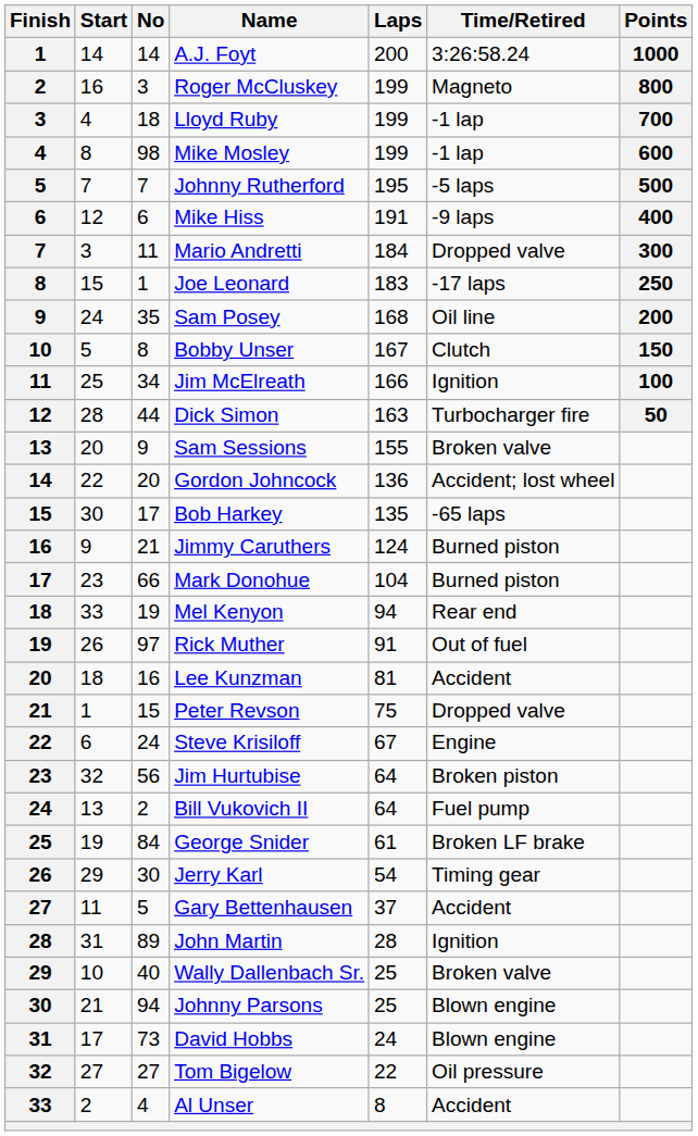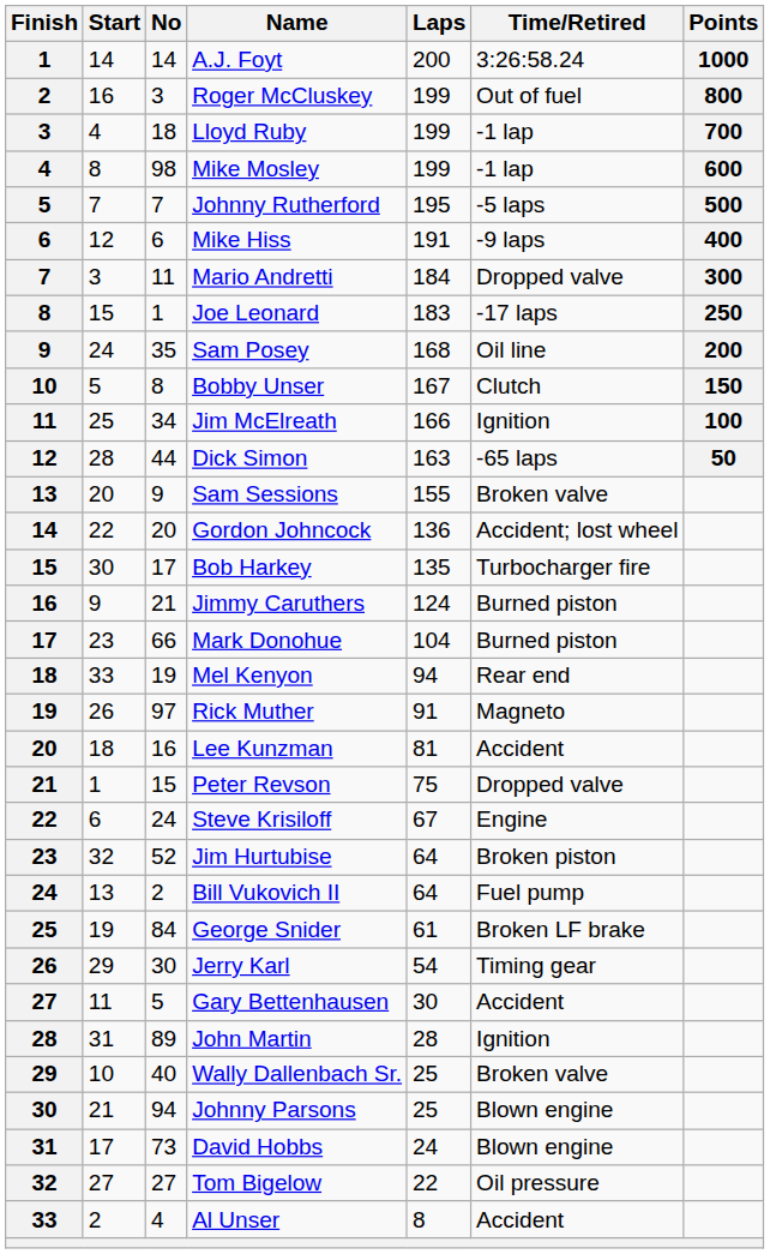 <table class="wikitable">
 <tr>
 <th>Finish</th>
 <th>Start</th>
 <th>No</th>
 <th>Name</th>
 <th>Laps</th>
 <th>Time/Retired</th>
 <th>Points</th>
 </tr>
 <tr>
 <th>1</th>
 <td>14</td>
 <td>14</td>
 <td> <a href='#'>A.J. Foyt</a></td>
 <td>200</td>
 <td>3:26:58.24</td>
 <th>1000</th>
 </tr>
 <tr>
 <th>2</th>
 <td>16</td>
 <td>3</td>
 <td> <a href='#'>Roger McCluskey</a></td>
 <td>199</td>
-<td>Magneto</td>
+<td>Out of fuel</td>
 <th>800</th>
 </tr>
 <tr>
 <th>3</th>
 <td>4</td>
 <td>18</td>
 <td> <a href='#'>Lloyd Ruby</a></td>
 <td>199</td>
 <td>-1 lap</td>
 <th>700</th>
 </tr>
 <tr>
 <th>4</th>
 <td>8</td>
 <td>98</td>
 <td> <a href='#'>Mike Mosley</a></td>
 <td>199</td>
 <td>-1 lap</td>
 <th>600</th>
 </tr>
 <tr>
 <th>5</th>
 <td>7</td>
 <td>7</td>
 <td> <a href='#'>Johnny Rutherford</a></td>
 <td>195</td>
 <td>-5 laps</td>
 <th>500</th>
 </tr>
 <tr>
 <th>6</th>
 <td>12</td>
 <td>6</td>
 <td> <a href='#'>Mike Hiss</a></td>
 <td>191</td>
 <td>-9 laps</td>
 <th>400</th>
 </tr>
 <tr>
 <th>7</th>
 <td>3</td>
 <td>11</td>
 <td> <a href='#'>Mario Andretti</a></td>
 <td>184</td>
 <td>Dropped valve</td>
 <th>300</th>
 </tr>
 <tr>
 <th>8</th>
 <td>15</td>
 <td>1</td>
 <td> <a href='#'>Joe Leonard</a> <strong></strong></td>
 <td>183</td>
 <td>-17 laps</td>
 <th>250</th>
 </tr>
 <tr>
 <th>9</th>
 <td>24</td>
 <td>35</td>
 <td> <a href='#'>Sam Posey</a></td>
 <td>168</td>
 <td>Oil line</td>
 <th>200</th>
 </tr>
 <tr>
 <th>10</th>
 <td>5</td>
 <td>8</td>
 <td> <a href='#'>Bobby Unser</a></td>
 <td>167</td>
 <td>Clutch</td>
 <th>150</th>
 </tr>
 <tr>
 <th>11</th>
 <td>25</td>
 <td>34</td>
 <td> <a href='#'>Jim McElreath</a></td>
 <td>166</td>
 <td>Ignition</td>
 <th>100</th>
 </tr>
 <tr>
 <th>12</th>
 <td>28</td>
 <td>44</td>
 <td> <a href='#'>Dick Simon</a></td>
 <td>163</td>
-<td>Turbocharger fire</td>
+<td>-65 laps</td>
 <th>50</th>
 </tr>
 <tr>
 <th>13</th>
 <td>20</td>
 <td>9</td>
 <td> <a href='#'>Sam Sessions</a></td>
 <td>155</td>
 <td>Broken valve</td>
 <td></td>
 </tr>
 <tr>
 <th>14</th>
 <td>22</td>
 <td>20</td>
 <td> <a href='#'>Gordon Johncock</a></td>
 <td>136</td>
 <td>Accident; lost wheel</td>
 <td></td>
 </tr>
 <tr>
 <th>15</th>
 <td>30</td>
 <td>17</td>
 <td> <a href='#'>Bob Harkey</a></td>
 <td>135</td>
-<td>-65 laps</td>
+<td>Turbocharger fire</td>
 <td></td>
 </tr>
 <tr>
 <th>16</th>
 <td>9</td>
 <td>21</td>
 <td> <a href='#'>Jimmy Caruthers</a></td>
 <td>124</td>
 <td>Burned piston</td>
 <td></td>
 </tr>
 <tr>
 <th>17</th>
 <td>23</td>
 <td>66</td>
 <td> <a href='#'>Mark Donohue</a> <strong></strong></td>
 <td>104</td>
 <td>Burned piston</td>
 <td></td>
 </tr>
 <tr>
 <th>18</th>
 <td>33</td>
 <td>19</td>
 <td> <a href='#'>Mel Kenyon</a></td>
 <td>94</td>
 <td>Rear end</td>
 <td></td>
 </tr>
 <tr>
 <th>19</th>
 <td>26</td>
 <td>97</td>
 <td> <a href='#'>Rick Muther</a></td>
 <td>91</td>
-<td>Out of fuel</td>
+<td>Magneto</td>
 <td></td>
 </tr>
 <tr>
 <th>20</th>
 <td>18</td>
 <td>16</td>
 <td> <a href='#'>Lee Kunzman</a></td>
 <td>81</td>
 <td>Accident</td>
 <td></td>
 </tr>
 <tr>
 <th>21</th>
 <td>1</td>
 <td>15</td>
 <td> <a href='#'>Peter Revson</a></td>
 <td>75</td>
 <td>Dropped valve</td>
 <td></td>
 </tr>
 <tr>
 <th>22</th>
 <td>6</td>
 <td>24</td>
 <td> <a href='#'>Steve Krisiloff</a></td>
 <td>67</td>
 <td>Engine</td>
 <td></td>
 </tr>
 <tr>
 <th>23</th>
 <td>32</td>
-<td>56</td>
+<td>52</td>
 <td> <a href='#'>Jim Hurtubise</a></td>
 <td>64</td>
 <td>Broken piston</td>
 <td></td>
 </tr>
 <tr>
 <th>24</th>
 <td>13</td>
 <td>2</td>
 <td> <a href='#'>Bill Vukovich II</a></td>
 <td>64</td>
 <td>Fuel pump</td>
 <td></td>
 </tr>
 <tr>
 <th>25</th>
 <td>19</td>
 <td>84</td>
 <td> <a href='#'>George Snider</a></td>
 <td>61</td>
 <td>Broken LF brake</td>
 <td></td>
 </tr>
 <tr>
 <th>26</th>
 <td>29</td>
 <td>30</td>
 <td> <a href='#'>Jerry Karl</a></td>
 <td>54</td>
 <td>Timing gear</td>
 <td></td>
 </tr>
 <tr>
 <th>27</th>
 <td>11</td>
 <td>5</td>
 <td> <a href='#'>Gary Bettenhausen</a></td>
-<td>37</td>
+<td>30</td>
 <td>Accident</td>
 <td></td>
 </tr>
 <tr>
 <th>28</th>
 <td>31</td>
 <td>89</td>
 <td> <a href='#'>John Martin</a></td>
 <td>28</td>
 <td>Ignition</td>
 <td></td>
 </tr>
 <tr>
 <th>29</th>
 <td>10</td>
 <td>40</td>
 <td> <a href='#'>Wally Dallenbach Sr.</a></td>
 <td>25</td>
 <td>Broken valve</td>
 <td></td>
 </tr>
 <tr>
 <th>30</th>
 <td>21</td>
 <td>94</td>
 <td> <a href='#'>Johnny Parsons</a></td>
 <td>25</td>
 <td>Blown engine</td>
 <td></td>
 </tr>
 <tr>
 <th>31</th>
 <td>17</td>
 <td>73</td>
 <td> <a href='#'>David Hobbs</a></td>
 <td>24</td>
 <td>Blown engine</td>
 <td></td>
 </tr>
 <tr>
 <th>32</th>
 <td>27</td>
 <td>27</td>
 <td> <a href='#'>Tom Bigelow</a></td>
 <td>22</td>
 <td>Oil pressure</td>
 <td></td>
 </tr>
 <tr>
 <th>33</th>
 <td>2</td>
 <td>4</td>
 <td> <a href='#'>Al Unser</a></td>
 <td>8</td>
 <td>Accident</td>
 </tr>
 <tr>
 <th colspan=7></th>
 </tr>
 </table>
